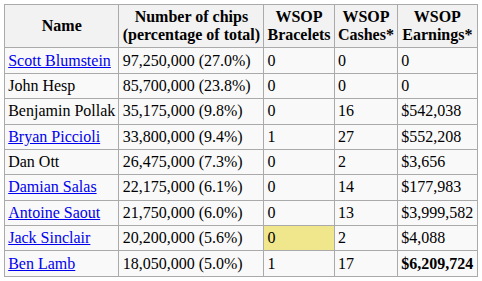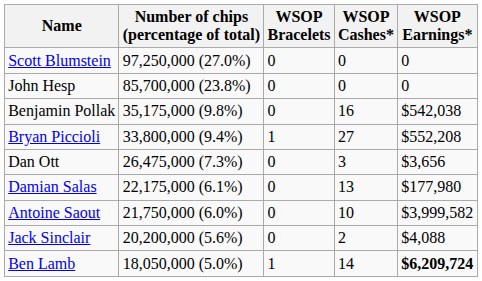 <table class="wikitable sortable">
 <tr>
 <th>Name</th>
 <th>Number of chips<br>(percentage of total)</th>
 <th>WSOP<br>Bracelets</th>
 <th>WSOP<br>Cashes*</th>
 <th>WSOP<br>Earnings*</th>
 </tr>
 <tr>
 <td> <a href='#'>Scott Blumstein</a></td>
 <td>97,250,000 (27.0%)</td>
 <td>0</td>
 <td>0</td>
 <td>0</td>
 </tr>
 <tr>
 <td> John Hesp</td>
 <td>85,700,000 (23.8%)</td>
 <td>0</td>
 <td>0</td>
 <td>0</td>
 </tr>
 <tr>
 <td> Benjamin Pollak</td>
 <td>35,175,000 (9.8%)</td>
 <td>0</td>
 <td>16</td>
 <td>$542,038</td>
 </tr>
 <tr>
 <td> <a href='#'>Bryan Piccioli</a></td>
 <td>33,800,000 (9.4%)</td>
 <td>1</td>
 <td>27</td>
 <td>$552,208</td>
 </tr>
 <tr>
 <td> Dan Ott</td>
 <td>26,475,000 (7.3%)</td>
 <td>0</td>
-<td>2</td>
+<td>3</td>
 <td>$3,656</td>
 </tr>
 <tr>
 <td> <a href='#'>Damian Salas</a></td>
 <td>22,175,000 (6.1%)</td>
 <td>0</td>
-<td>14</td>
-<td>$177,983</td>
+<td>13</td>
+<td>$177,980</td>
 </tr>
 <tr>
 <td> <a href='#'>Antoine Saout</a></td>
 <td>21,750,000 (6.0%)</td>
 <td>0</td>
-<td>13</td>
+<td>10</td>
 <td>$3,999,582</td>
 </tr>
 <tr>
 <td> <a href='#'>Jack Sinclair</a></td>
 <td>20,200,000 (5.6%)</td>
-<td style="background: khaki;">0</td>
+<td>0</td>
 <td>2</td>
 <td>$4,088</td>
 </tr>
 <tr>
 <td> <a href='#'>Ben Lamb</a></td>
 <td>18,050,000 (5.0%)</td>
 <td>1</td>
-<td>17</td>
+<td>14</td>
 <td><strong>$6,209,724</strong></td>
 </tr>
 </table>
